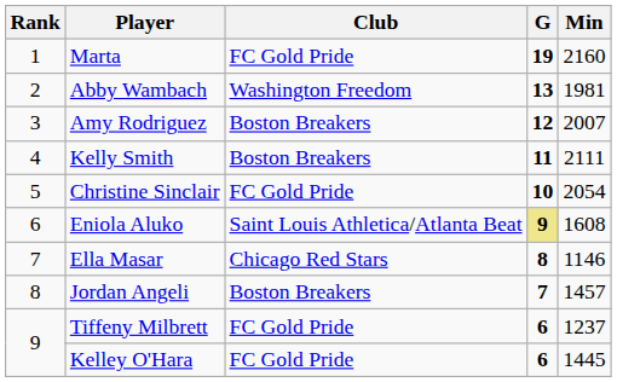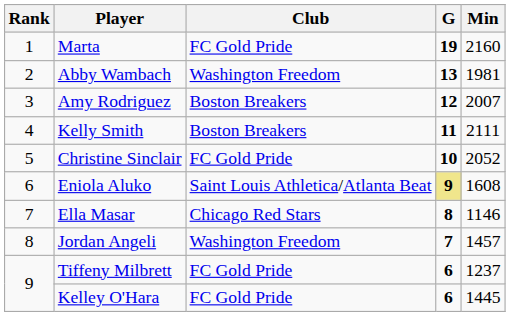 <table class=wikitable>
 <tr>
 <th>Rank</th>
 <th>Player</th>
 <th>Club</th>
 <th>G</th>
 <th>Min</th>
 </tr>
 <tr>
 <td align=center>1</td>
 <td> <a href='#'>Marta</a></td>
 <td><a href='#'>FC Gold Pride</a></td>
 <td align=center><strong>19</strong></td>
 <td align=center>2160</td>
 </tr>
 <tr>
 <td align=center>2</td>
 <td> <a href='#'>Abby Wambach</a></td>
 <td><a href='#'>Washington Freedom</a></td>
 <td align=center><strong>13</strong></td>
 <td align=center>1981</td>
 </tr>
 <tr>
 <td align=center>3</td>
 <td> <a href='#'>Amy Rodriguez</a></td>
 <td><a href='#'>Boston Breakers</a></td>
 <td align=center><strong>12</strong></td>
 <td align=center>2007</td>
 </tr>
 <tr>
 <td align=center>4</td>
 <td> <a href='#'>Kelly Smith</a></td>
 <td><a href='#'>Boston Breakers</a></td>
 <td align=center><strong>11</strong></td>
 <td align=center>2111</td>
 </tr>
 <tr>
 <td align=center>5</td>
 <td> <a href='#'>Christine Sinclair</a></td>
 <td><a href='#'>FC Gold Pride</a></td>
 <td align=center><strong>10</strong></td>
-<td align=center>2054</td>
+<td align=center>2052</td>
 </tr>
 <tr>
 <td align=center>6</td>
 <td> <a href='#'>Eniola Aluko</a></td>
 <td><a href='#'>Saint Louis Athletica</a>/<a href='#'>Atlanta Beat</a></td>
 <td align=center style="background: khaki;"><strong>9</strong></td>
 <td align=center>1608</td>
 </tr>
 <tr>
 <td align=center>7</td>
 <td> <a href='#'>Ella Masar</a></td>
 <td><a href='#'>Chicago Red Stars</a></td>
 <td align=center><strong>8</strong></td>
 <td align=center>1146</td>
 </tr>
 <tr>
 <td align=center>8</td>
 <td> <a href='#'>Jordan Angeli</a></td>
-<td><a href='#'>Boston Breakers</a></td>
+<td><a href='#'>Washington Freedom</a></td>
 <td align=center><strong>7</strong></td>
 <td align=center>1457</td>
 </tr>
 <tr>
 <td rowspan=2 align=center>9</td>
 <td> <a href='#'>Tiffeny Milbrett</a></td>
 <td><a href='#'>FC Gold Pride</a></td>
 <td align=center><strong>6</strong></td>
 <td align=center>1237</td>
 </tr>
 <tr>
 <td> <a href='#'>Kelley O'Hara</a></td>
 <td><a href='#'>FC Gold Pride</a></td>
 <td align=center><strong>6</strong></td>
 <td align=center>1445</td>
 </tr>
 </table>
